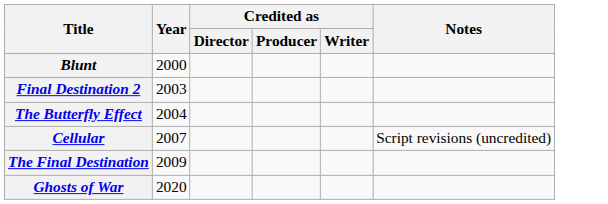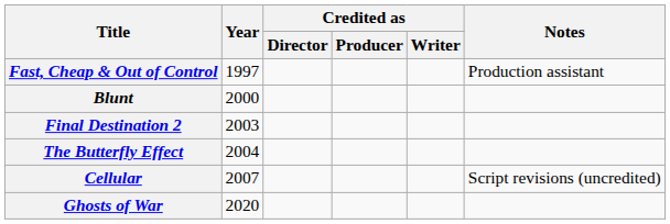 <table class="wikitable plainrowheaders sortable">
 <tr>
 <th rowspan="2" scope="col">Title</th>
 <th rowspan="2" scope="col">Year</th>
 <th colspan="3" scope="col">Credited as</th>
 <th rowspan="2" scope="col" class="unsortable">Notes</th>
 </tr>
 <tr>
 <th>Director</th>
 <th>Producer</th>
 <th>Writer</th>
+</tr>
+<tr>
+<th scope=row><em><a href='#'>Fast, Cheap & Out of Control</a></em></th>
+<td>1997</td>
+<td></td>
+<td></td>
+<td></td>
+<td>Production assistant</td>
 </tr>
 <tr>
 <th scope=row><em>Blunt</em></th>
 <td>2000</td>
 <td></td>
 <td></td>
 <td></td>
 <td></td>
 </tr>
 <tr>
 <th scope=row><em><a href='#'>Final Destination 2</a></em></th>
 <td>2003</td>
 <td></td>
 <td></td>
 <td></td>
 <td></td>
 </tr>
 <tr>
 <th scope=row><em><a href='#'>The Butterfly Effect</a></em></th>
 <td>2004</td>
 <td></td>
 <td></td>
 <td></td>
 <td></td>
 </tr>
 <tr>
 <th scope=row><em><a href='#'>Cellular</a></em></th>
 <td>2007</td>
 <td></td>
 <td></td>
 <td></td>
 <td>Script revisions (uncredited)</td>
 </tr>
 <tr>
-<th scope=row><em><a href='#'>The Final Destination</a></em></th>
-<td>2009</td>
-<td></td>
-<td></td>
-<td></td>
-<td></td>
-</tr>
-<tr>
 <th scope=row><em><a href='#'>Ghosts of War</a></em></th>
 <td>2020</td>
 <td></td>
 <td></td>
 <td></td>
 <td></td>
 </tr>
 </table>
